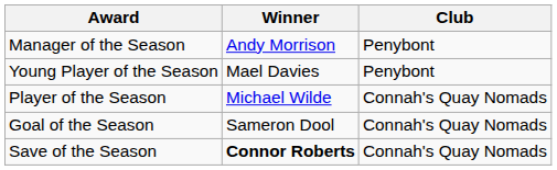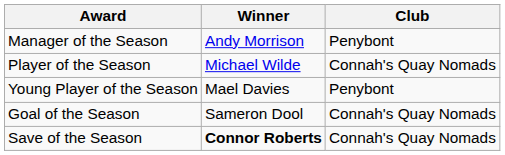 <table class="wikitable">
 <tr>
 <th>Award</th>
 <th>Winner</th>
 <th>Club</th>
 </tr>
 <tr>
 <td>Manager of the Season</td>
 <td> <a href='#'>Andy Morrison</a></td>
 <td>Penybont</td>
 </tr>
 <tr>
+<td>Player of the Season</td>
+<td> <a href='#'>Michael Wilde</a></td>
+<td>Connah's Quay Nomads</td>
+</tr>
+<tr>
 <td>Young Player of the Season</td>
 <td> Mael Davies</td>
 <td>Penybont</td>
-</tr>
-<tr>
-<td>Player of the Season</td>
-<td> <a href='#'>Michael Wilde</a></td>
-<td>Connah's Quay Nomads</td>
 </tr>
 <tr>
 <td>Goal of the Season</td>
 <td> Sameron Dool</td>
 <td>Connah's Quay Nomads</td>
 </tr>
 <tr>
 <td>Save of the Season</td>
 <td><strong> Connor Roberts</strong></td>
 <td>Connah's Quay Nomads</td>
 </tr>
 </table>
